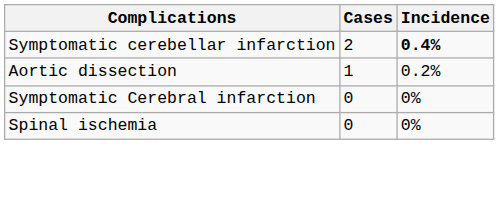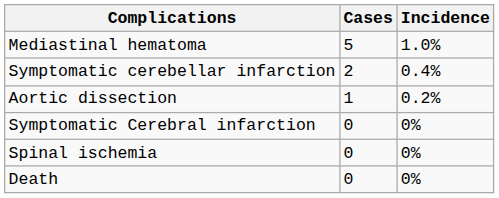 <table class="wikitable">
 <tr>
 <th>Complications</th>
 <th>Cases</th>
 <th>Incidence</th>
 </tr>
 <tr>
+<td>Mediastinal hematoma</td>
+<td>5</td>
+<td>1.0%</td>
+</tr>
+<tr>
 <td>Symptomatic cerebellar infarction</td>
 <td>2</td>
-<td><strong>0.4%</strong></td>
+<td>0.4%</td>
 </tr>
 <tr>
 <td>Aortic dissection</td>
 <td>1</td>
 <td>0.2%</td>
 </tr>
 <tr>
 <td>Symptomatic Cerebral infarction</td>
 <td>0</td>
 <td>0%</td>
 </tr>
 <tr>
 <td>Spinal ischemia</td>
 <td>0</td>
 <td>0%</td>
 </tr>
+<tr>
+<td>Death</td>
+<td>0</td>
+<td>0%</td>
+</tr>
 </table>
